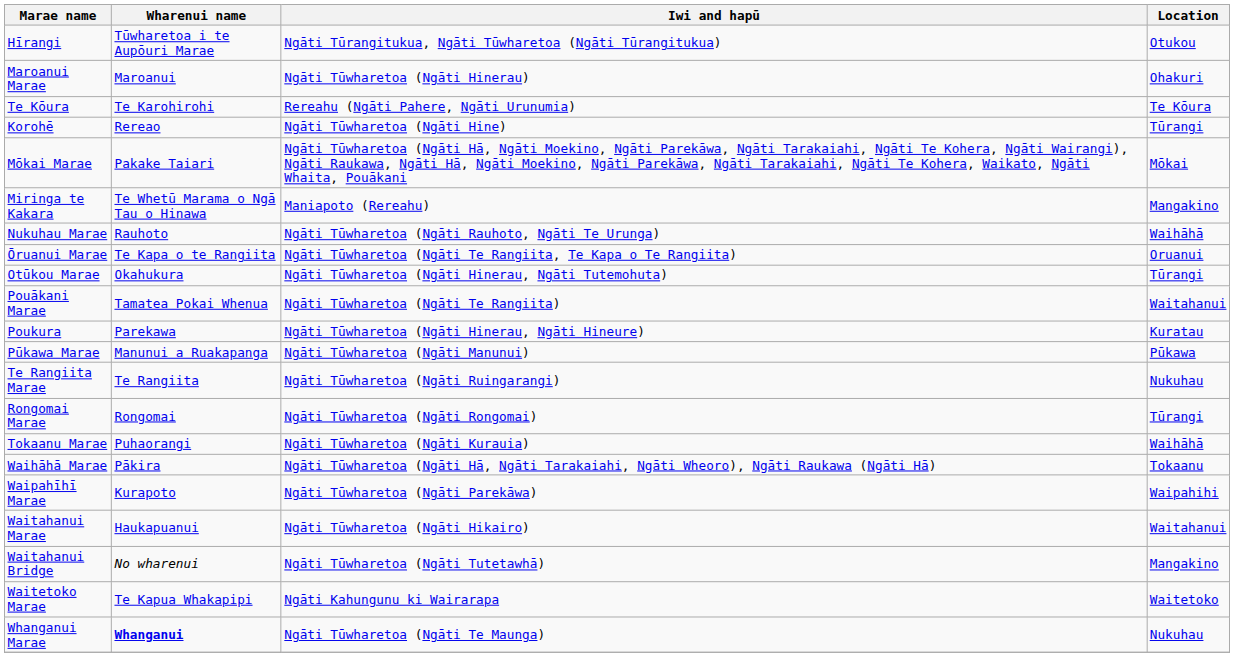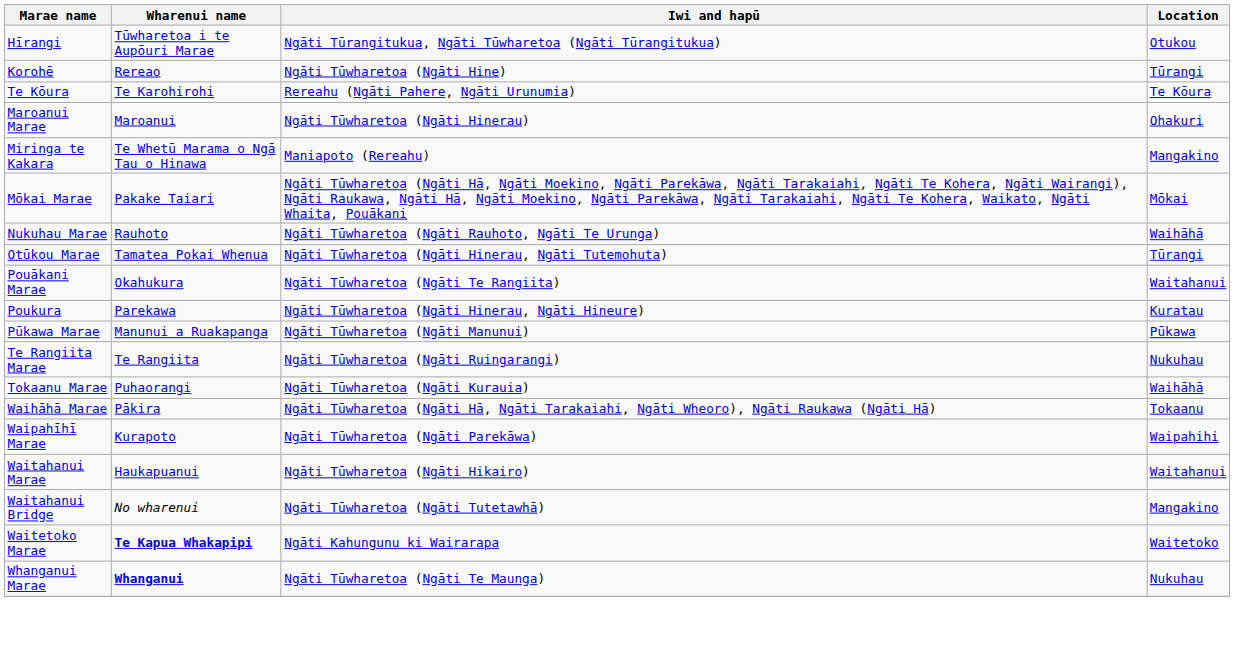 <table class="wikitable sortable">
 <tr>
 <th>Marae name</th>
 <th>Wharenui name</th>
 <th>Iwi and hapū</th>
 <th>Location</th>
 </tr>
 <tr>
 <td><a href='#'>Hīrangi</a></td>
 <td><a href='#'>Tūwharetoa i te Aupōuri Marae</a></td>
 <td><a href='#'>Ngāti Tūrangitukua</a>, <a href='#'>Ngāti Tūwharetoa</a> (<a href='#'>Ngāti Tūrangitukua</a>)</td>
 <td><a href='#'>Otukou</a></td>
 </tr>
 <tr>
-<td><a href='#'>Maroanui Marae</a></td>
-<td><a href='#'>Maroanui</a></td>
-<td><a href='#'>Ngāti Tūwharetoa</a> (<a href='#'>Ngāti Hinerau</a>)</td>
-<td><a href='#'>Ohakuri</a></td>
+<td><a href='#'>Korohē</a></td>
+<td><a href='#'>Rereao</a></td>
+<td><a href='#'>Ngāti Tūwharetoa</a> (<a href='#'>Ngāti Hine</a>)</td>
+<td><a href='#'>Tūrangi</a></td>
 </tr>
 <tr>
 <td><a href='#'>Te Kōura</a></td>
 <td><a href='#'>Te Karohirohi</a></td>
 <td><a href='#'>Rereahu</a> (<a href='#'>Ngāti Pahere</a>, <a href='#'>Ngāti Urunumia</a>)</td>
 <td><a href='#'>Te Kōura</a></td>
 </tr>
 <tr>
-<td><a href='#'>Korohē</a></td>
-<td><a href='#'>Rereao</a></td>
-<td><a href='#'>Ngāti Tūwharetoa</a> (<a href='#'>Ngāti Hine</a>)</td>
-<td><a href='#'>Tūrangi</a></td>
+<td><a href='#'>Maroanui Marae</a></td>
+<td><a href='#'>Maroanui</a></td>
+<td><a href='#'>Ngāti Tūwharetoa</a> (<a href='#'>Ngāti Hinerau</a>)</td>
+<td><a href='#'>Ohakuri</a></td>
+</tr>
+<tr>
+<td><a href='#'>Miringa te Kakara</a></td>
+<td><a href='#'>Te Whetū Marama o Ngā Tau o Hinawa</a></td>
+<td><a href='#'>Maniapoto</a> (<a href='#'>Rereahu</a>)</td>
+<td><a href='#'>Mangakino</a></td>
 </tr>
 <tr>
 <td><a href='#'>Mōkai Marae</a></td>
 <td><a href='#'>Pakake Taiari</a></td>
 <td><a href='#'>Ngāti Tūwharetoa</a> (<a href='#'>Ngāti Hā</a>, <a href='#'>Ngāti Moekino</a>, <a href='#'>Ngāti Parekāwa</a>, <a href='#'>Ngāti Tarakaiahi</a>, <a href='#'>Ngāti Te Kohera</a>, <a href='#'>Ngāti Wairangi</a>), <a href='#'>Ngāti Raukawa</a>, <a href='#'>Ngāti Hā</a>, <a href='#'>Ngāti Moekino</a>, <a href='#'>Ngāti Parekāwa</a>, <a href='#'>Ngāti Tarakaiahi</a>, <a href='#'>Ngāti Te Kohera</a>, <a href='#'>Waikato</a>, <a href='#'>Ngāti Whaita</a>, <a href='#'>Pouākani</a></td>
 <td><a href='#'>Mōkai</a></td>
 </tr>
 <tr>
-<td><a href='#'>Miringa te Kakara</a></td>
-<td><a href='#'>Te Whetū Marama o Ngā Tau o Hinawa</a></td>
-<td><a href='#'>Maniapoto</a> (<a href='#'>Rereahu</a>)</td>
-<td><a href='#'>Mangakino</a></td>
-</tr>
-<tr>
 <td><a href='#'>Nukuhau Marae</a></td>
 <td><a href='#'>Rauhoto</a></td>
 <td><a href='#'>Ngāti Tūwharetoa</a> (<a href='#'>Ngāti Rauhoto</a>, <a href='#'>Ngāti Te Urunga</a>)</td>
 <td><a href='#'>Waihāhā</a></td>
 </tr>
 <tr>
-<td><a href='#'>Ōruanui Marae</a></td>
-<td><a href='#'>Te Kapa o te Rangiita</a></td>
-<td><a href='#'>Ngāti Tūwharetoa</a> (<a href='#'>Ngāti Te Rangiita</a>, <a href='#'>Te Kapa o Te Rangiita</a>)</td>
-<td><a href='#'>Oruanui</a></td>
-</tr>
-<tr>
 <td><a href='#'>Otūkou Marae</a></td>
-<td><a href='#'>Okahukura</a></td>
+<td><a href='#'>Tamatea Pokai Whenua</a></td>
 <td><a href='#'>Ngāti Tūwharetoa</a> (<a href='#'>Ngāti Hinerau</a>, <a href='#'>Ngāti Tutemohuta</a>)</td>
 <td><a href='#'>Tūrangi</a></td>
 </tr>
 <tr>
 <td><a href='#'>Pouākani Marae</a></td>
-<td><a href='#'>Tamatea Pokai Whenua</a></td>
+<td><a href='#'>Okahukura</a></td>
 <td><a href='#'>Ngāti Tūwharetoa</a> (<a href='#'>Ngāti Te Rangiita</a>)</td>
 <td><a href='#'>Waitahanui</a></td>
 </tr>
 <tr>
 <td><a href='#'>Poukura</a></td>
 <td><a href='#'>Parekawa</a></td>
 <td><a href='#'>Ngāti Tūwharetoa</a> (<a href='#'>Ngāti Hinerau</a>, <a href='#'>Ngāti Hineure</a>)</td>
 <td><a href='#'>Kuratau</a></td>
 </tr>
 <tr>
 <td><a href='#'>Pūkawa Marae</a></td>
 <td><a href='#'>Manunui a Ruakapanga</a></td>
 <td><a href='#'>Ngāti Tūwharetoa</a> (<a href='#'>Ngāti Manunui</a>)</td>
 <td><a href='#'>Pūkawa</a></td>
 </tr>
 <tr>
 <td><a href='#'>Te Rangiita Marae</a></td>
 <td><a href='#'>Te Rangiita</a></td>
 <td><a href='#'>Ngāti Tūwharetoa</a> (<a href='#'>Ngāti Ruingarangi</a>)</td>
 <td><a href='#'>Nukuhau</a></td>
-</tr>
-<tr>
-<td><a href='#'>Rongomai Marae</a></td>
-<td><a href='#'>Rongomai</a></td>
-<td><a href='#'>Ngāti Tūwharetoa</a> (<a href='#'>Ngāti Rongomai</a>)</td>
-<td><a href='#'>Tūrangi</a></td>
 </tr>
 <tr>
 <td><a href='#'>Tokaanu Marae</a></td>
 <td><a href='#'>Puhaorangi</a></td>
 <td><a href='#'>Ngāti Tūwharetoa</a> (<a href='#'>Ngāti Kurauia</a>)</td>
 <td><a href='#'>Waihāhā</a></td>
 </tr>
 <tr>
 <td><a href='#'>Waihāhā Marae</a></td>
 <td><a href='#'>Pākira</a></td>
 <td><a href='#'>Ngāti Tūwharetoa</a> (<a href='#'>Ngāti Hā</a>, <a href='#'>Ngāti Tarakaiahi</a>, <a href='#'>Ngāti Wheoro</a>), <a href='#'>Ngāti Raukawa</a> (<a href='#'>Ngāti Hā</a>)</td>
 <td><a href='#'>Tokaanu</a></td>
 </tr>
 <tr>
 <td><a href='#'>Waipahīhī Marae</a></td>
 <td><a href='#'>Kurapoto</a></td>
 <td><a href='#'>Ngāti Tūwharetoa</a> (<a href='#'>Ngāti Parekāwa</a>)</td>
 <td><a href='#'>Waipahihi</a></td>
 </tr>
 <tr>
 <td><a href='#'>Waitahanui Marae</a></td>
 <td><a href='#'>Haukapuanui</a></td>
 <td><a href='#'>Ngāti Tūwharetoa</a> (<a href='#'>Ngāti Hikairo</a>)</td>
 <td><a href='#'>Waitahanui</a></td>
 </tr>
 <tr>
 <td><a href='#'>Waitahanui Bridge</a></td>
 <td><em>No wharenui</em></td>
 <td><a href='#'>Ngāti Tūwharetoa</a> (<a href='#'>Ngāti Tutetawhā</a>)</td>
 <td><a href='#'>Mangakino</a></td>
 </tr>
 <tr>
 <td><a href='#'>Waitetoko Marae</a></td>
-<td><a href='#'>Te Kapua Whakapipi</a></td>
+<td><strong><a href='#'>Te Kapua Whakapipi</a></strong></td>
 <td><a href='#'>Ngāti Kahungunu ki Wairarapa</a></td>
 <td><a href='#'>Waitetoko</a></td>
 </tr>
 <tr>
 <td><a href='#'>Whanganui Marae</a></td>
 <td><strong><a href='#'>Whanganui</a></strong></td>
 <td><a href='#'>Ngāti Tūwharetoa</a> (<a href='#'>Ngāti Te Maunga</a>)</td>
 <td><a href='#'>Nukuhau</a></td>
 </tr>
 <tr>
 </tr>
 </table>
